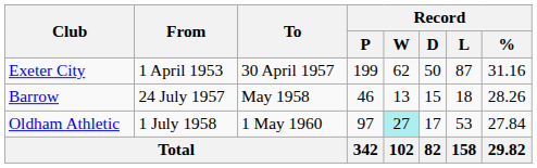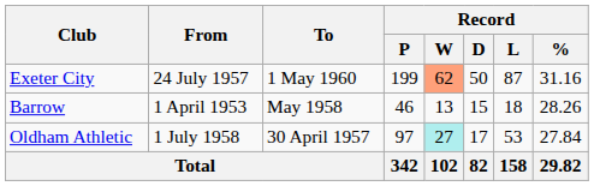 <table class="wikitable" width="40%">
 <tr>
 <th rowspan="2">Club</th>
 <th rowspan="2">From</th>
 <th rowspan="2">To</th>
 <th colspan="5">Record</th>
 </tr>
 <tr>
 <th>P</th>
 <th>W</th>
 <th>D</th>
 <th>L</th>
 <th>%</th>
 </tr>
 <tr>
 <td><a href='#'>Exeter City</a></td>
-<td>1 April 1953</td>
-<td>30 April 1957</td>
+<td>24 July 1957</td>
+<td>1 May 1960</td>
 <td align="center">199</td>
-<td align="center">62</td>
+<td align="center" style="background: lightsalmon;">62</td>
 <td align="center">50</td>
 <td align="center">87</td>
 <td align="center">31.16</td>
 </tr>
 <tr>
 <td><a href='#'>Barrow</a></td>
-<td>24 July 1957</td>
+<td>1 April 1953</td>
 <td>May 1958</td>
 <td align="center">46</td>
 <td align="center">13</td>
 <td align="center">15</td>
 <td align="center">18</td>
 <td align="center">28.26</td>
 </tr>
 <tr>
 <td><a href='#'>Oldham Athletic</a></td>
 <td>1 July 1958</td>
-<td>1 May 1960</td>
+<td>30 April 1957</td>
 <td align="center">97</td>
 <td align="center" style="background: paleturquoise;">27</td>
 <td align="center">17</td>
 <td align="center">53</td>
 <td align="center">27.84</td>
 </tr>
 <tr>
 <th colspan="3">Total</th>
 <th>342</th>
 <th>102</th>
 <th>82</th>
 <th>158</th>
 <th>29.82</th>
 </tr>
 </table>
